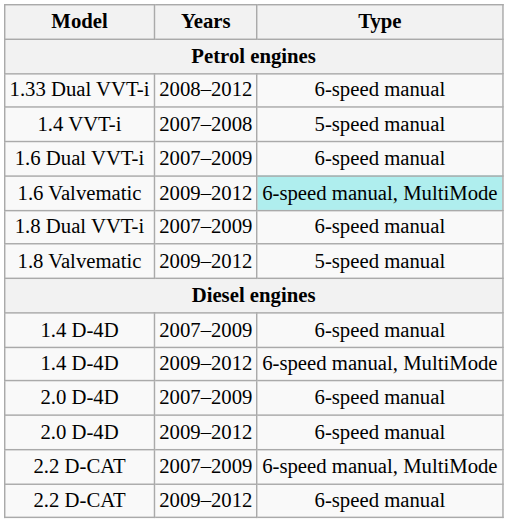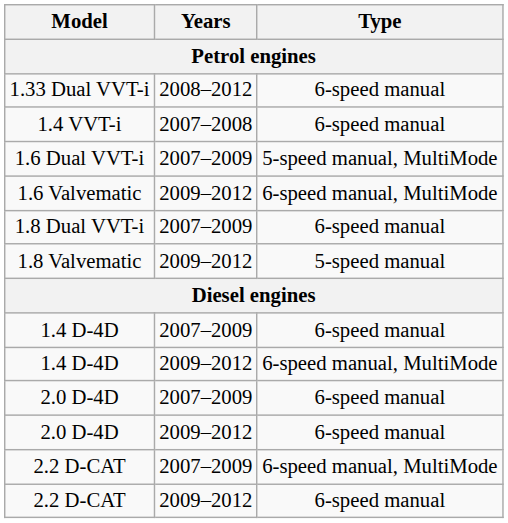 <table class="wikitable" style="text-align: center; font-size: 90%;">
 <tr>
 <th>Model</th>
 <th>Years</th>
 <th>Type</th>
 </tr>
 <tr>
 <th colspan=5>Petrol engines</th>
 </tr>
 <tr>
 <td>1.33 Dual VVT-i</td>
 <td>2008–2012</td>
 <td>6-speed manual</td>
 </tr>
 <tr>
 <td>1.4 VVT-i</td>
 <td>2007–2008</td>
-<td>5-speed manual</td>
+<td>6-speed manual</td>
 </tr>
 <tr>
 <td>1.6 Dual VVT-i</td>
 <td>2007–2009</td>
-<td>6-speed manual</td>
+<td>5-speed manual, MultiMode</td>
 </tr>
 <tr>
 <td>1.6 Valvematic</td>
 <td>2009–2012</td>
-<td style="background: paleturquoise;">6-speed manual, MultiMode</td>
+<td>6-speed manual, MultiMode</td>
 </tr>
 <tr>
 <td>1.8 Dual VVT-i</td>
 <td>2007–2009</td>
 <td>6-speed manual</td>
 </tr>
 <tr>
 <td>1.8 Valvematic</td>
 <td>2009–2012</td>
 <td>5-speed manual</td>
 </tr>
 <tr>
 <th colspan=5>Diesel engines</th>
 </tr>
 <tr>
 <td>1.4 D-4D</td>
 <td>2007–2009</td>
 <td>6-speed manual</td>
 </tr>
 <tr>
 <td>1.4 D-4D</td>
 <td>2009–2012</td>
 <td>6-speed manual, MultiMode</td>
 </tr>
 <tr>
 <td>2.0 D-4D</td>
 <td>2007–2009</td>
 <td>6-speed manual</td>
 </tr>
 <tr>
 <td>2.0 D-4D</td>
 <td>2009–2012</td>
 <td>6-speed manual</td>
 </tr>
 <tr>
 <td>2.2 D-CAT</td>
 <td>2007–2009</td>
 <td>6-speed manual, MultiMode</td>
 </tr>
 <tr>
 <td>2.2 D-CAT</td>
 <td>2009–2012</td>
 <td>6-speed manual</td>
 </tr>
 </table>
